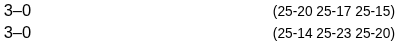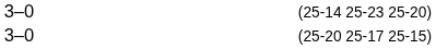 <table>
 <tr>
 <th width=200></th>
 <th width=80></th>
 <th width=200></th>
 <th width=220></th>
 </tr>
 <tr>
 <td align=right><strong></strong></td>
 <td align=center>3–0</td>
 <td></td>
-<td><small>(25-20 25-17 25-15)</small></td>
+<td><small>(25-14 25-23 25-20)</small></td>
 </tr>
 <tr>
 <td align=right><strong></strong></td>
 <td align=center>3–0</td>
 <td></td>
-<td><small>(25-14 25-23 25-20)</small></td>
+<td><small>(25-20 25-17 25-15)</small></td>
 </tr>
 </table>
